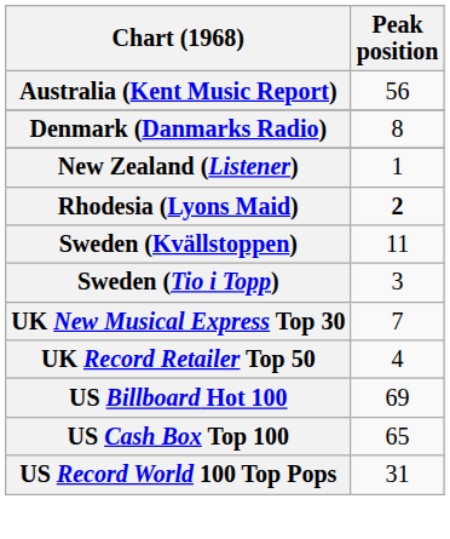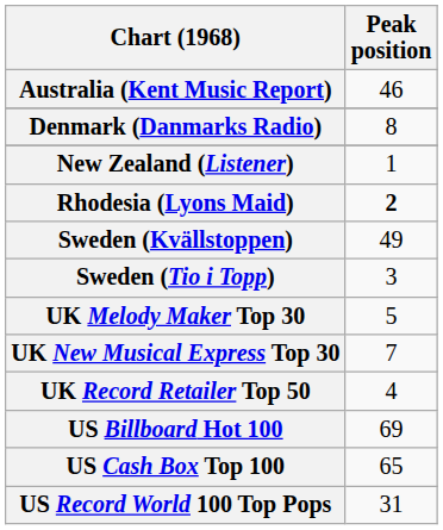 <table class="wikitable sortable plainrowheaders" style="text-align:center">
 <tr>
 <th>Chart (1968)</th>
 <th>Peak<br>position</th>
 </tr>
 <tr>
 <th scope="row">Australia (<a href='#'>Kent Music Report</a>)</th>
-<td>56</td>
+<td>46</td>
 </tr>
 <tr>
 </tr>
 <tr>
 <th scope="row">Denmark (<a href='#'>Danmarks Radio</a>)</th>
 <td>8</td>
 </tr>
 <tr>
 </tr>
 <tr>
 </tr>
 <tr>
 </tr>
 <tr>
 <th scope="row">New Zealand (<em><a href='#'>Listener</a></em>)</th>
 <td>1</td>
 </tr>
 <tr>
 <th scope="row">Rhodesia (<a href='#'>Lyons Maid</a>)</th>
 <td><strong>2</strong></td>
 </tr>
 <tr>
 <th scope="row">Sweden (<a href='#'>Kvällstoppen</a>)</th>
-<td>11</td>
+<td>49</td>
 </tr>
 <tr>
 <th scope="row">Sweden (<em><a href='#'>Tio i Topp</a></em>)</th>
 <td>3</td>
+</tr>
+<tr>
+<th scope="row">UK <em><a href='#'>Melody Maker</a></em> Top 30</th>
+<td>5</td>
 </tr>
 <tr>
 <th scope="row">UK <em><a href='#'>New Musical Express</a></em> Top 30</th>
 <td>7</td>
 </tr>
 <tr>
 <th scope="row">UK <em><a href='#'>Record Retailer</a></em> Top 50</th>
 <td>4</td>
 </tr>
 <tr>
 <th scope="row">US <a href='#'><em>Billboard</em> Hot 100</a></th>
 <td>69</td>
 </tr>
 <tr>
 <th scope="row">US <a href='#'><em>Cash Box</em></a> Top 100</th>
 <td>65</td>
 </tr>
 <tr>
 <th scope="row">US <em><a href='#'>Record World</a></em> 100 Top Pops</th>
 <td>31</td>
 </tr>
 </table>
